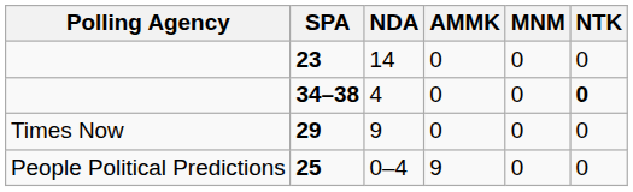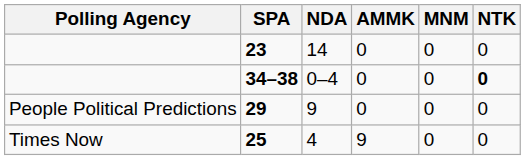 <table class="wikitable sortable">
 <tr>
 <th>Polling Agency</th>
 <th>SPA</th>
 <th>NDA</th>
 <th>AMMK</th>
 <th>MNM</th>
 <th>NTK</th>
 </tr>
 <tr>
 <td></td>
 <td><strong>23</strong></td>
 <td>14</td>
 <td>0</td>
 <td>0</td>
 <td>0</td>
 </tr>
 <tr>
 <td></td>
 <td><strong>34–38</strong></td>
-<td>4</td>
+<td>0–4</td>
 <td>0</td>
 <td>0</td>
 <td><strong>0</strong></td>
 </tr>
 <tr>
-<td>Times Now</td>
+<td>People Political Predictions</td>
 <td><strong>29</strong></td>
 <td>9</td>
 <td>0</td>
 <td>0</td>
 <td>0</td>
 </tr>
 <tr>
-<td>People Political Predictions</td>
+<td>Times Now</td>
 <td><strong>25</strong></td>
-<td>0–4</td>
+<td>4</td>
 <td>9</td>
 <td>0</td>
 <td>0</td>
 </tr>
 </table>
